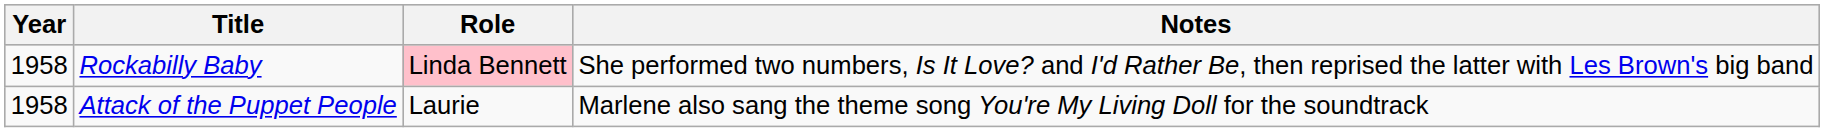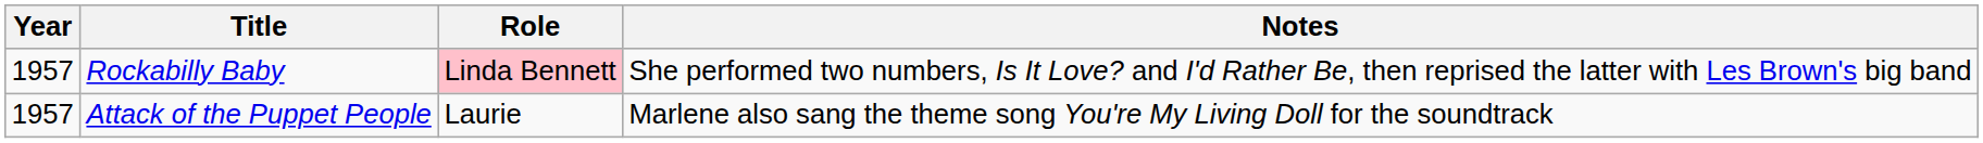 <table class="wikitable sortable plainrowheaders">
 <tr>
 <th scope="col">Year</th>
 <th scope="col">Title</th>
 <th scope="col">Role</th>
 <th scope="col">Notes</th>
 </tr>
 <tr>
-<td>1958</td>
+<td>1957</td>
 <td><em><a href='#'>Rockabilly Baby</a></em></td>
 <td style="background: pink;">Linda Bennett</td>
 <td>She performed two numbers, <em>Is It Love?</em> and <em>I'd Rather Be</em>, then reprised the latter with <a href='#'>Les Brown's</a> big band</td>
 </tr>
 <tr>
-<td>1958</td>
+<td>1957</td>
 <td><em><a href='#'>Attack of the Puppet People</a></em></td>
 <td>Laurie</td>
 <td>Marlene also sang the theme song <em>You're My Living Doll</em> for the soundtrack</td>
 </tr>
 </table>
